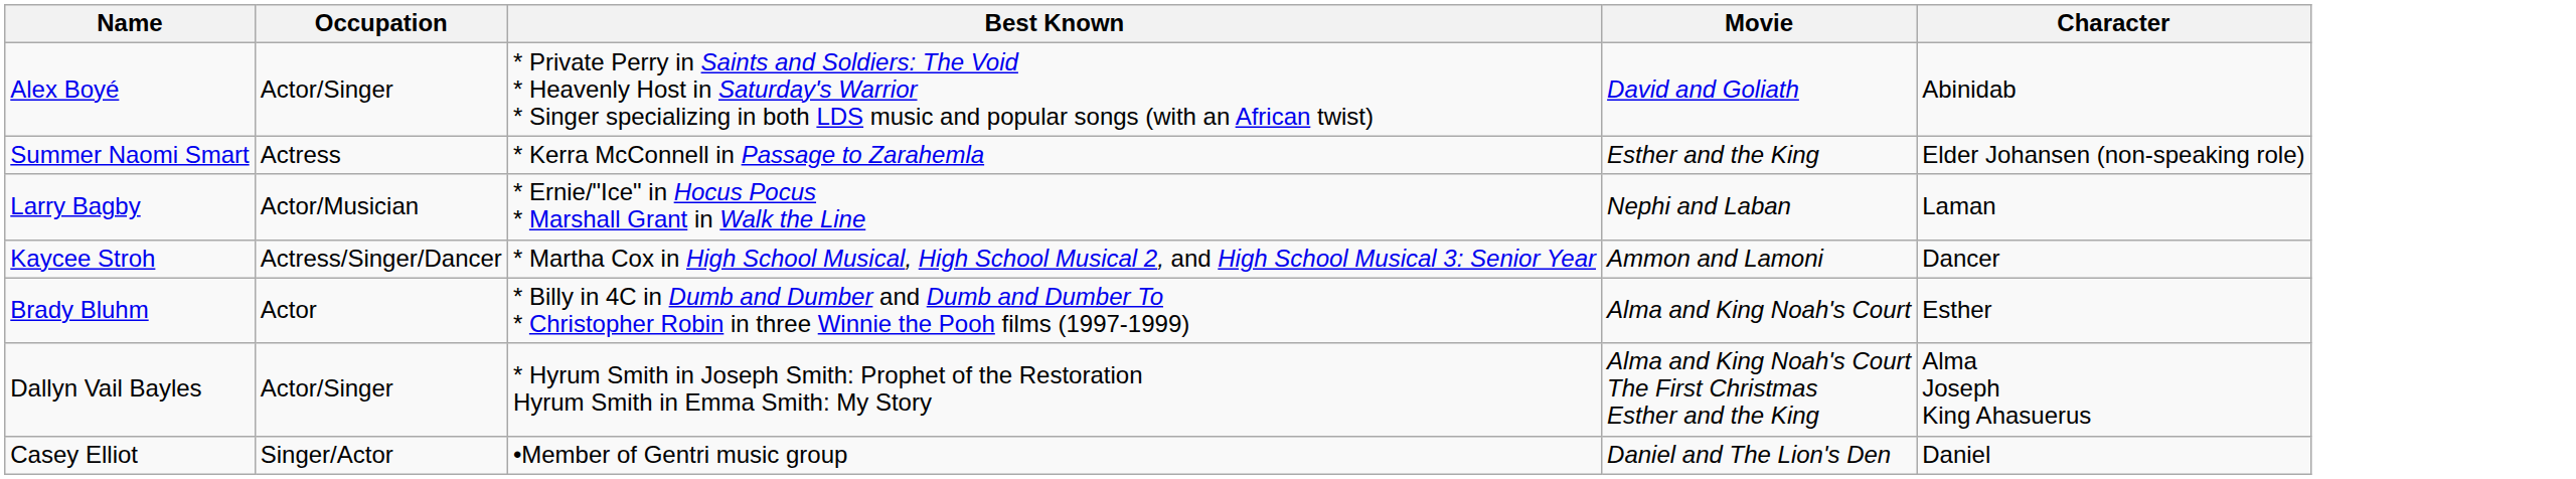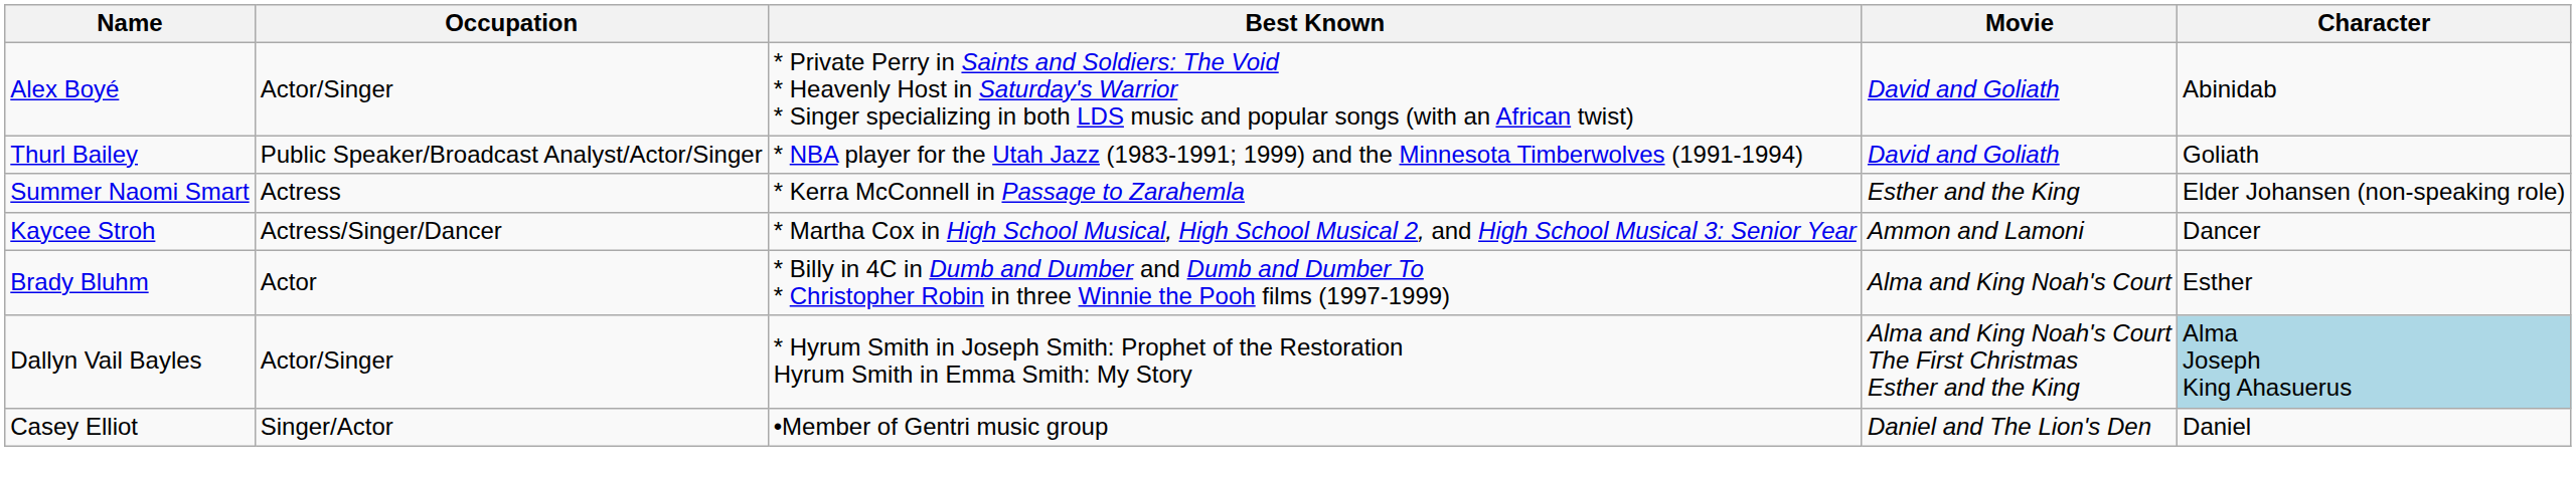 <table class="wikitable sortable">
 <tr>
 <th>Name</th>
 <th>Occupation</th>
 <th>Best Known</th>
 <th>Movie</th>
 <th>Character</th>
 </tr>
 <tr>
 <td><a href='#'>Alex Boyé</a></td>
 <td>Actor/Singer</td>
 <td>* Private Perry in <em><a href='#'>Saints and Soldiers: The Void</a></em><br>* Heavenly Host in <em><a href='#'>Saturday's Warrior</a></em><br>* Singer specializing in both <a href='#'>LDS</a> music and popular songs (with an <a href='#'>African</a> twist)</td>
 <td><em><a href='#'>David and Goliath</a></em></td>
 <td>Abinidab</td>
 </tr>
 <tr>
+<td><a href='#'>Thurl Bailey</a></td>
+<td>Public Speaker/Broadcast Analyst/Actor/Singer</td>
+<td>* <a href='#'>NBA</a> player for the <a href='#'>Utah Jazz</a> (1983-1991; 1999) and the <a href='#'>Minnesota Timberwolves</a> (1991-1994)</td>
+<td><em><a href='#'>David and Goliath</a></em></td>
+<td>Goliath</td>
+</tr>
+<tr>
 <td><a href='#'>Summer Naomi Smart</a></td>
 <td>Actress</td>
 <td>* Kerra McConnell in <em><a href='#'>Passage to Zarahemla</a></em></td>
 <td><em>Esther and the King</em></td>
 <td>Elder Johansen (non-speaking role)</td>
-</tr>
-<tr>
-<td><a href='#'>Larry Bagby</a></td>
-<td>Actor/Musician</td>
-<td>* Ernie/"Ice" in <em><a href='#'>Hocus Pocus</a></em><br>* <a href='#'>Marshall Grant</a> in <em><a href='#'>Walk the Line</a></em></td>
-<td><em>Nephi and Laban</em></td>
-<td>Laman</td>
 </tr>
 <tr>
 <td><a href='#'>Kaycee Stroh</a></td>
 <td>Actress/Singer/Dancer</td>
 <td>* Martha Cox in <em><a href='#'>High School Musical</a>,</em> <em><a href='#'>High School Musical 2</a>,</em> and <em><a href='#'>High School Musical 3: Senior Year</a></em></td>
 <td><em>Ammon and Lamoni</em></td>
 <td>Dancer</td>
 </tr>
 <tr>
 <td><a href='#'>Brady Bluhm</a></td>
 <td>Actor</td>
 <td>* Billy in 4C in <em><a href='#'>Dumb and Dumber</a></em> and <em><a href='#'>Dumb and Dumber To</a></em><br>* <a href='#'>Christopher Robin</a> in three <a href='#'>Winnie the Pooh</a> films (1997-1999)</td>
 <td><em>Alma and King Noah's Court</em></td>
 <td>Esther</td>
 </tr>
 <tr>
 <td>Dallyn Vail Bayles</td>
 <td>Actor/Singer</td>
 <td>* Hyrum Smith in Joseph Smith: Prophet of the Restoration<br> Hyrum Smith in Emma Smith: My Story</td>
 <td><em>Alma and King Noah's Court</em><br><em>The First Christmas</em><br><em>Esther and the King</em></td>
-<td>Alma<br>Joseph<br>King Ahasuerus</td>
+<td style="background: lightblue;">Alma<br>Joseph<br>King Ahasuerus</td>
 </tr>
 <tr>
 <td>Casey Elliot</td>
 <td>Singer/Actor</td>
 <td>•Member of Gentri music group</td>
 <td><em>Daniel and The Lion's Den</em></td>
 <td>Daniel</td>
 </tr>
 </table>
